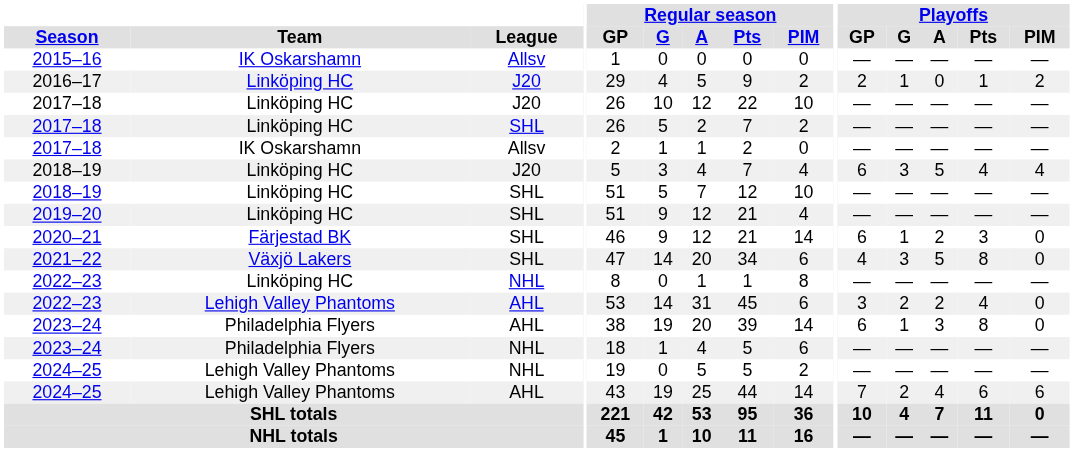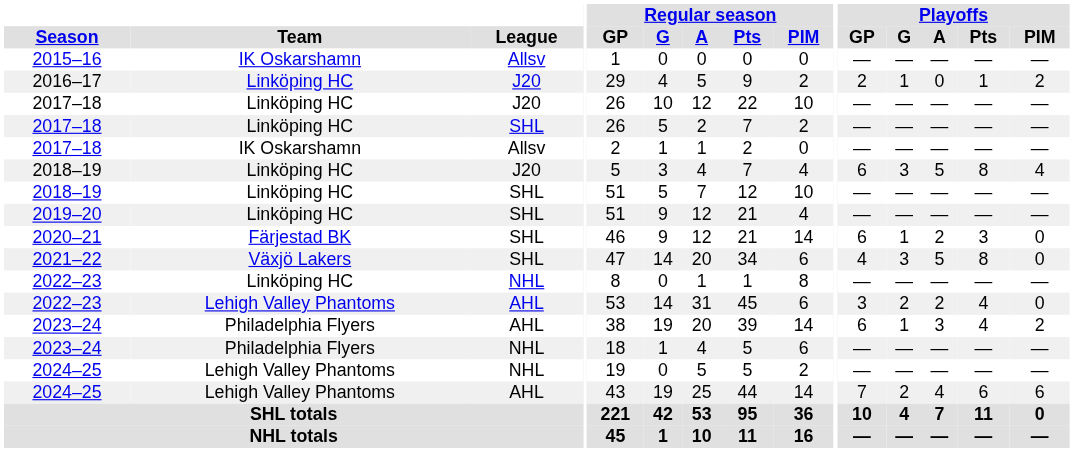 <table border="0" cellpadding="1" cellspacing="0" style="text-align:center; width:60em">
 <tr bgcolor="#e0e0e0">
 <th colspan="3" bgcolor="#ffffff"></th>
 <th rowspan="99" bgcolor="#ffffff"></th>
 <th colspan="5"><a href='#'>Regular season</a></th>
 <th rowspan="99" bgcolor="#ffffff"></th>
 <th colspan="5"><a href='#'>Playoffs</a></th>
 </tr>
 <tr bgcolor="#e0e0e0">
 <th><a href='#'>Season</a></th>
 <th>Team</th>
 <th>League</th>
 <th>GP</th>
 <th><a href='#'>G</a></th>
 <th><a href='#'>A</a></th>
 <th><a href='#'>Pts</a></th>
 <th><a href='#'>PIM</a></th>
 <th>GP</th>
 <th>G</th>
 <th>A</th>
 <th>Pts</th>
 <th>PIM</th>
 </tr>
 <tr>
 <td><a href='#'>2015–16</a></td>
 <td><a href='#'>IK Oskarshamn</a></td>
 <td><a href='#'>Allsv</a></td>
 <td>1</td>
 <td>0</td>
 <td>0</td>
 <td>0</td>
 <td>0</td>
 <td>—</td>
 <td>—</td>
 <td>—</td>
 <td>—</td>
 <td>—</td>
 </tr>
 <tr bgcolor="#f0f0f0">
 <td>2016–17</td>
 <td><a href='#'>Linköping HC</a></td>
 <td><a href='#'>J20</a></td>
 <td>29</td>
 <td>4</td>
 <td>5</td>
 <td>9</td>
 <td>2</td>
 <td>2</td>
 <td>1</td>
 <td>0</td>
 <td>1</td>
 <td>2</td>
 </tr>
 <tr>
 <td>2017–18</td>
 <td>Linköping HC</td>
 <td>J20</td>
 <td>26</td>
 <td>10</td>
 <td>12</td>
 <td>22</td>
 <td>10</td>
 <td>—</td>
 <td>—</td>
 <td>—</td>
 <td>—</td>
 <td>—</td>
 </tr>
 <tr bgcolor="#f0f0f0">
 <td><a href='#'>2017–18</a></td>
 <td>Linköping HC</td>
 <td><a href='#'>SHL</a></td>
 <td>26</td>
 <td>5</td>
 <td>2</td>
 <td>7</td>
 <td>2</td>
 <td>—</td>
 <td>—</td>
 <td>—</td>
 <td>—</td>
 <td>—</td>
 </tr>
 <tr>
 <td><a href='#'>2017–18</a></td>
 <td>IK Oskarshamn</td>
 <td>Allsv</td>
 <td>2</td>
 <td>1</td>
 <td>1</td>
 <td>2</td>
 <td>0</td>
 <td>—</td>
 <td>—</td>
 <td>—</td>
 <td>—</td>
 <td>—</td>
 </tr>
 <tr bgcolor="#f0f0f0">
 <td>2018–19</td>
 <td>Linköping HC</td>
 <td>J20</td>
 <td>5</td>
 <td>3</td>
 <td>4</td>
 <td>7</td>
 <td>4</td>
 <td>6</td>
 <td>3</td>
 <td>5</td>
-<td>4</td>
+<td>8</td>
 <td>4</td>
 </tr>
 <tr>
 <td><a href='#'>2018–19</a></td>
 <td>Linköping HC</td>
 <td>SHL</td>
 <td>51</td>
 <td>5</td>
 <td>7</td>
 <td>12</td>
 <td>10</td>
 <td>—</td>
 <td>—</td>
 <td>—</td>
 <td>—</td>
 <td>—</td>
 </tr>
 <tr bgcolor="#f0f0f0">
 <td><a href='#'>2019–20</a></td>
 <td>Linköping HC</td>
 <td>SHL</td>
 <td>51</td>
 <td>9</td>
 <td>12</td>
 <td>21</td>
 <td>4</td>
 <td>—</td>
 <td>—</td>
 <td>—</td>
 <td>—</td>
 <td>—</td>
 </tr>
 <tr>
 <td><a href='#'>2020–21</a></td>
 <td><a href='#'>Färjestad BK</a></td>
 <td>SHL</td>
 <td>46</td>
 <td>9</td>
 <td>12</td>
 <td>21</td>
 <td>14</td>
 <td>6</td>
 <td>1</td>
 <td>2</td>
 <td>3</td>
 <td>0</td>
 </tr>
 <tr bgcolor="#f0f0f0">
 <td><a href='#'>2021–22</a></td>
 <td><a href='#'>Växjö Lakers</a></td>
 <td>SHL</td>
 <td>47</td>
 <td>14</td>
 <td>20</td>
 <td>34</td>
 <td>6</td>
 <td>4</td>
 <td>3</td>
 <td>5</td>
 <td>8</td>
 <td>0</td>
 </tr>
 <tr>
 <td><a href='#'>2022–23</a></td>
 <td>Linköping HC</td>
 <td><a href='#'>NHL</a></td>
 <td>8</td>
 <td>0</td>
 <td>1</td>
 <td>1</td>
 <td>8</td>
 <td>—</td>
 <td>—</td>
 <td>—</td>
 <td>—</td>
 <td>—</td>
 </tr>
 <tr bgcolor="#f0f0f0">
 <td><a href='#'>2022–23</a></td>
 <td><a href='#'>Lehigh Valley Phantoms</a></td>
 <td><a href='#'>AHL</a></td>
 <td>53</td>
 <td>14</td>
 <td>31</td>
 <td>45</td>
 <td>6</td>
 <td>3</td>
 <td>2</td>
 <td>2</td>
 <td>4</td>
 <td>0</td>
 </tr>
 <tr>
 <td><a href='#'>2023–24</a></td>
 <td>Philadelphia Flyers</td>
 <td>AHL</td>
 <td>38</td>
 <td>19</td>
 <td>20</td>
 <td>39</td>
 <td>14</td>
 <td>6</td>
 <td>1</td>
 <td>3</td>
-<td>8</td>
-<td>0</td>
+<td>4</td>
+<td>2</td>
 </tr>
 <tr bgcolor="#f0f0f0">
 <td><a href='#'>2023–24</a></td>
 <td>Philadelphia Flyers</td>
 <td>NHL</td>
 <td>18</td>
 <td>1</td>
 <td>4</td>
 <td>5</td>
 <td>6</td>
 <td>—</td>
 <td>—</td>
 <td>—</td>
 <td>—</td>
 <td>—</td>
 </tr>
 <tr>
 <td><a href='#'>2024–25</a></td>
 <td>Lehigh Valley Phantoms</td>
 <td>NHL</td>
 <td>19</td>
 <td>0</td>
 <td>5</td>
 <td>5</td>
 <td>2</td>
 <td>—</td>
 <td>—</td>
 <td>—</td>
 <td>—</td>
 <td>—</td>
 </tr>
 <tr bgcolor="#f0f0f0">
 <td><a href='#'>2024–25</a></td>
 <td>Lehigh Valley Phantoms</td>
 <td>AHL</td>
 <td>43</td>
 <td>19</td>
 <td>25</td>
 <td>44</td>
 <td>14</td>
 <td>7</td>
 <td>2</td>
 <td>4</td>
 <td>6</td>
 <td>6</td>
 </tr>
 <tr bgcolor="#e0e0e0">
 <th colspan="3">SHL totals</th>
 <th>221</th>
 <th>42</th>
 <th>53</th>
 <th>95</th>
 <th>36</th>
 <th>10</th>
 <th>4</th>
 <th>7</th>
 <th>11</th>
 <th>0</th>
 </tr>
 <tr bgcolor="#e0e0e0">
 <th colspan="3">NHL totals</th>
 <th>45</th>
 <th>1</th>
 <th>10</th>
 <th>11</th>
 <th>16</th>
 <th>—</th>
 <th>—</th>
 <th>—</th>
 <th>—</th>
 <th>—</th>
 </tr>
 </table>
